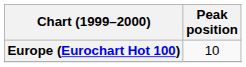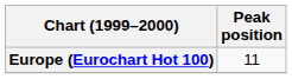 <table class="wikitable sortable plainrowheaders" style="text-align:center">
 <tr>
 <th>Chart (1999–2000)</th>
 <th>Peak<br>position</th>
 </tr>
 <tr>
 <th scope="row">Europe (<a href='#'>Eurochart Hot 100</a>)</th>
-<td>10</td>
+<td>11</td>
 </tr>
 <tr>
 </tr>
 <tr>
 </tr>
 <tr>
 </tr>
 </table>
